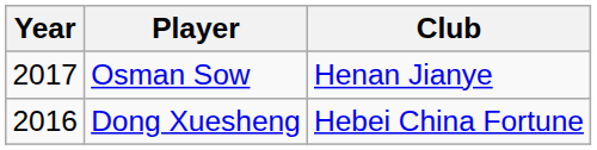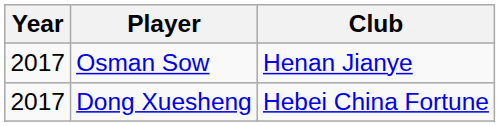 <table class="wikitable">
 <tr>
 <th>Year</th>
 <th>Player</th>
 <th>Club</th>
 </tr>
 <tr>
 <td>2017</td>
 <td> <a href='#'>Osman Sow</a></td>
 <td><a href='#'>Henan Jianye</a></td>
 </tr>
 <tr>
-<td>2016</td>
+<td>2017</td>
 <td> <a href='#'>Dong Xuesheng</a></td>
 <td><a href='#'>Hebei China Fortune</a></td>
 </tr>
 </table>
